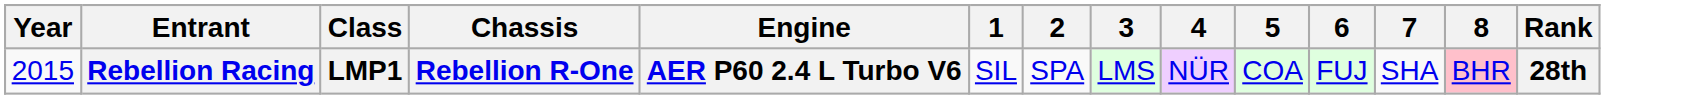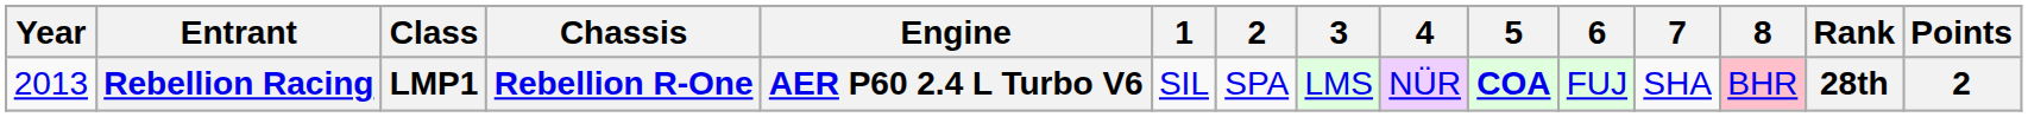 <table class="wikitable" style="text-align:center; font-size:85%">
 <tr>
 <th>Year</th>
 <th>Entrant</th>
 <th>Class</th>
 <th>Chassis</th>
 <th>Engine</th>
 <th>1</th>
 <th>2</th>
 <th>3</th>
 <th>4</th>
 <th>5</th>
 <th>6</th>
 <th>7</th>
 <th>8</th>
 <th>Rank</th>
+<th>Points</th>
 </tr>
 <tr>
-<td><a href='#'>2015</a></td>
+<td><a href='#'>2013</a></td>
 <th nowrap><a href='#'>Rebellion Racing</a></th>
 <th>LMP1</th>
 <th nowrap><a href='#'>Rebellion R-One</a></th>
 <th nowrap><a href='#'>AER</a> P60 2.4 L Turbo V6</th>
 <td><a href='#'>SIL</a></td>
 <td><a href='#'>SPA</a></td>
 <td style="background:#DFFFDF;"><a href='#'>LMS</a><br></td>
 <td style="background:#EFCFFF;"><a href='#'>NÜR</a><br></td>
-<td style="background:#DFFFDF;"><a href='#'>COA</a><br></td>
+<td style="background:#DFFFDF;"><strong><a href='#'>COA</a><br></strong></td>
 <td style="background:#DFFFDF;"><a href='#'>FUJ</a><br></td>
 <td><a href='#'>SHA</a></td>
 <td style="background: pink;"><a href='#'>BHR</a></td>
 <th>28th</th>
+<th>2</th>
 </tr>
 </table>
